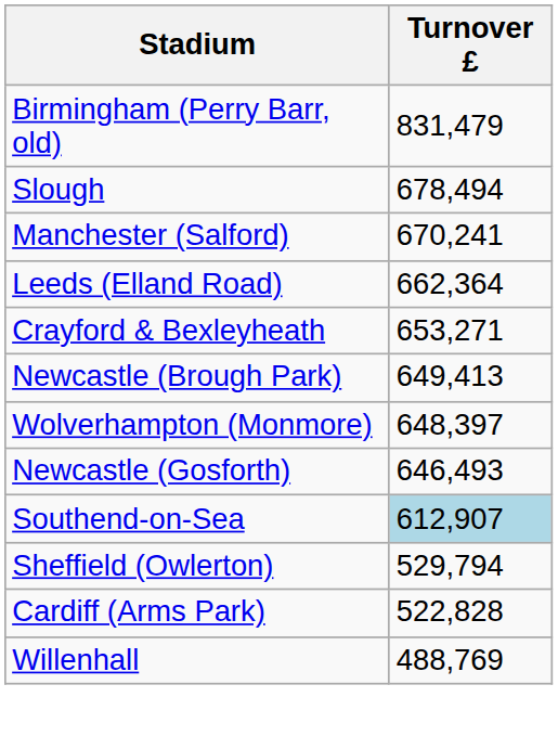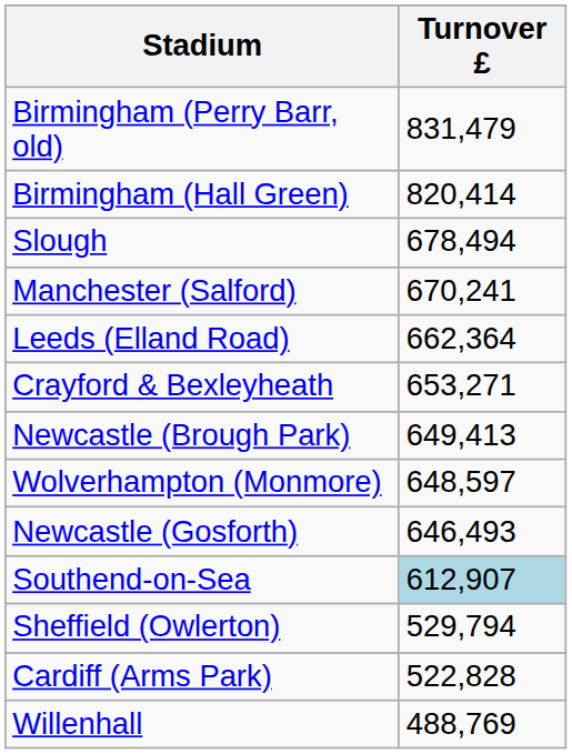 <table class="wikitable">
 <tr>
 <th width=200>Stadium</th>
 <th width=80>Turnover £</th>
 </tr>
 <tr>
 <td><a href='#'>Birmingham (Perry Barr, old)</a></td>
 <td>831,479</td>
+</tr>
+<tr>
+<td><a href='#'>Birmingham (Hall Green)</a></td>
+<td>820,414</td>
 </tr>
 <tr>
 <td><a href='#'>Slough</a></td>
 <td>678,494</td>
 </tr>
 <tr>
 <td><a href='#'>Manchester (Salford)</a></td>
 <td>670,241</td>
 </tr>
 <tr>
 <td><a href='#'>Leeds (Elland Road)</a></td>
 <td>662,364</td>
 </tr>
 <tr>
 <td><a href='#'>Crayford & Bexleyheath</a></td>
 <td>653,271</td>
 </tr>
 <tr>
 <td><a href='#'>Newcastle (Brough Park)</a></td>
 <td>649,413</td>
 </tr>
 <tr>
 <td><a href='#'>Wolverhampton (Monmore)</a></td>
-<td>648,397</td>
+<td>648,597</td>
 </tr>
 <tr>
 <td><a href='#'>Newcastle (Gosforth)</a></td>
 <td>646,493</td>
 </tr>
 <tr>
 <td><a href='#'>Southend-on-Sea</a></td>
 <td style="background: lightblue;">612,907</td>
 </tr>
 <tr>
 <td><a href='#'>Sheffield (Owlerton)</a></td>
 <td>529,794</td>
 </tr>
 <tr>
 <td><a href='#'>Cardiff (Arms Park)</a></td>
 <td>522,828</td>
 </tr>
 <tr>
 <td><a href='#'>Willenhall</a></td>
 <td>488,769</td>
 </tr>
 </table>
